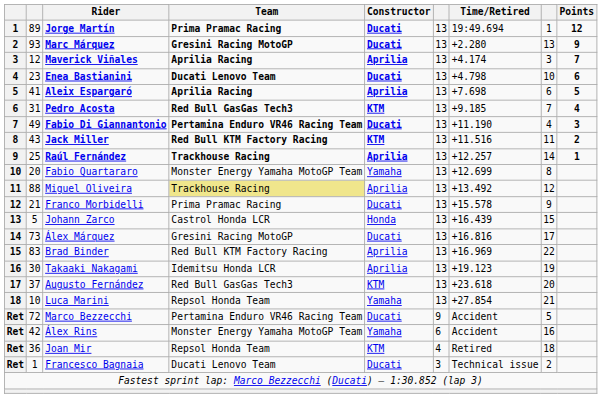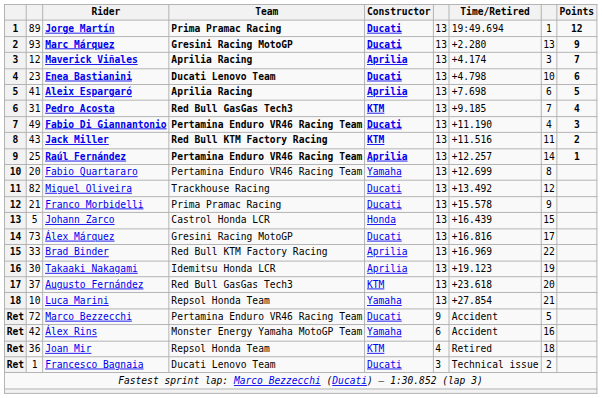 <table class="wikitable sortable" style="font-size: 85%;">
 <tr>
 <th scope="col"></th>
 <th scope="col"></th>
 <th scope="col">Rider</th>
 <th scope="col">Team</th>
 <th scope="col">Constructor</th>
 <th scope="col" class="unsortable"></th>
 <th scope="col" class="unsortable">Time/Retired</th>
 <th scope="col"></th>
 <th scope="col">Points</th>
 </tr>
 <tr>
 <th scope="row">1</th>
 <td align="center">89</td>
 <td data-sort-value="mart"> <strong><a href='#'>Jorge Martín</a></strong></td>
 <td><strong>Prima Pramac Racing</strong></td>
 <td><strong><a href='#'>Ducati</a></strong></td>
 <td>13</td>
 <td>19:49.694</td>
 <td align="center">1</td>
 <td align="center"><strong>12</strong></td>
 </tr>
 <tr>
 <th scope="row">2</th>
 <td align="center">93</td>
 <td data-sort-value="marqm"> <strong><a href='#'>Marc Márquez</a></strong></td>
 <td><strong>Gresini Racing MotoGP</strong></td>
 <td><strong><a href='#'>Ducati</a></strong></td>
 <td>13</td>
 <td>+2.280</td>
 <td align="center">13</td>
 <td align="center"><strong>9</strong></td>
 </tr>
 <tr>
 <th scope="row">3</th>
 <td align="center">12</td>
 <td data-sort-value="vin"> <strong><a href='#'>Maverick Viñales</a></strong></td>
 <td><strong>Aprilia Racing</strong></td>
 <td><strong><a href='#'>Aprilia</a></strong></td>
 <td>13</td>
 <td>+4.174</td>
 <td align="center">3</td>
 <td align="center"><strong>7</strong></td>
 </tr>
 <tr>
 <th scope="row">4</th>
 <td align="center">23</td>
 <td data-sort-value="bas"> <strong><a href='#'>Enea Bastianini</a></strong></td>
 <td><strong>Ducati Lenovo Team</strong></td>
 <td><strong><a href='#'>Ducati</a></strong></td>
 <td>13</td>
 <td>+4.798</td>
 <td align="center">10</td>
 <td align="center"><strong>6</strong></td>
 </tr>
 <tr>
 <th scope="row">5</th>
 <td align="center">41</td>
 <td data-sort-value="esp"> <strong><a href='#'>Aleix Espargaró</a></strong></td>
 <td><strong>Aprilia Racing</strong></td>
 <td><strong><a href='#'>Aprilia</a></strong></td>
 <td>13</td>
 <td>+7.698</td>
 <td align="center">6</td>
 <td align="center"><strong>5</strong></td>
 </tr>
 <tr>
 <th scope="row">6</th>
 <td align="center">31</td>
 <td data-sort-value="aco"> <strong><a href='#'>Pedro Acosta</a></strong></td>
 <td><strong>Red Bull GasGas Tech3</strong></td>
 <td><strong><a href='#'>KTM</a></strong></td>
 <td>13</td>
 <td>+9.185</td>
 <td align="center">7</td>
 <td align="center"><strong>4</strong></td>
 </tr>
 <tr>
 <th scope="row">7</th>
 <td align="center">49</td>
 <td data-sort-value="dig"> <strong><a href='#'>Fabio Di Giannantonio</a></strong></td>
 <td><strong>Pertamina Enduro VR46 Racing Team</strong></td>
 <td><strong><a href='#'>Ducati</a></strong></td>
 <td>13</td>
 <td>+11.190</td>
 <td align="center">4</td>
 <td align="center"><strong>3</strong></td>
 </tr>
 <tr>
 <th scope="row">8</th>
 <td align="center">43</td>
 <td data-sort-value="mil"> <strong><a href='#'>Jack Miller</a></strong></td>
 <td><strong>Red Bull KTM Factory Racing</strong></td>
 <td><strong><a href='#'>KTM</a></strong></td>
 <td>13</td>
 <td>+11.516</td>
 <td align="center">11</td>
 <td align="center"><strong>2</strong></td>
 </tr>
 <tr>
 <th scope="row">9</th>
 <td align="center">25</td>
 <td data-sort-value="ferr"> <strong><a href='#'>Raúl Fernández</a></strong></td>
-<td><strong>Trackhouse Racing</strong></td>
+<td><strong>Pertamina Enduro VR46 Racing Team</strong></td>
 <td><strong><a href='#'>Aprilia</a></strong></td>
 <td>13</td>
 <td>+12.257</td>
 <td align="center">14</td>
 <td align="center"><strong>1</strong></td>
 </tr>
 <tr>
 <th scope="row">10</th>
 <td align="center">20</td>
 <td data-sort-value="qua"> <a href='#'>Fabio Quartararo</a></td>
-<td>Monster Energy Yamaha MotoGP Team</td>
+<td>Pertamina Enduro VR46 Racing Team</td>
 <td><a href='#'>Yamaha</a></td>
 <td>13</td>
 <td>+12.699</td>
 <td align="center">8</td>
 <td align="center"></td>
 </tr>
 <tr>
 <th scope="row">11</th>
-<td align="center">88</td>
+<td align="center">82</td>
 <td data-sort-value="oli"> <a href='#'>Miguel Oliveira</a></td>
-<td style="background: khaki;">Trackhouse Racing</td>
-<td><a href='#'>Aprilia</a></td>
+<td>Trackhouse Racing</td>
+<td><a href='#'>Ducati</a></td>
 <td>13</td>
 <td>+13.492</td>
 <td align="center">12</td>
 <td align="center"></td>
 </tr>
 <tr>
 <th scope="row">12</th>
 <td align="center">21</td>
 <td data-sort-value="mor"> <a href='#'>Franco Morbidelli</a></td>
 <td>Prima Pramac Racing</td>
 <td><a href='#'>Ducati</a></td>
 <td>13</td>
 <td>+15.578</td>
 <td align="center">9</td>
 <td align="center"></td>
 </tr>
 <tr>
 <th scope="row">13</th>
 <td align="center">5</td>
 <td data-sort-value="zar"> <a href='#'>Johann Zarco</a></td>
 <td>Castrol Honda LCR</td>
 <td><a href='#'>Honda</a></td>
 <td>13</td>
 <td>+16.439</td>
 <td align="center">15</td>
 <td align="center"></td>
 </tr>
 <tr>
 <th scope="row">14</th>
 <td align="center">73</td>
 <td data-sort-value="marqa"> <a href='#'>Álex Márquez</a></td>
 <td>Gresini Racing MotoGP</td>
 <td><a href='#'>Ducati</a></td>
 <td>13</td>
 <td>+16.816</td>
 <td align="center">17</td>
 <td align="center"></td>
 </tr>
 <tr>
 <th scope="row">15</th>
-<td align="center">83</td>
+<td align="center">33</td>
 <td data-sort-value="bin"> <a href='#'>Brad Binder</a></td>
 <td>Red Bull KTM Factory Racing</td>
 <td><a href='#'>Aprilia</a></td>
 <td>13</td>
 <td>+16.969</td>
 <td align="center">22</td>
 <td align="center"></td>
 </tr>
 <tr>
 <th scope="row">16</th>
 <td align="center">30</td>
 <td data-sort-value="nak"> <a href='#'>Takaaki Nakagami</a></td>
 <td>Idemitsu Honda LCR</td>
 <td><a href='#'>Aprilia</a></td>
 <td>13</td>
 <td>+19.123</td>
 <td align="center">19</td>
 <td align="center"></td>
 </tr>
 <tr>
 <th scope="row">17</th>
 <td align="center">37</td>
 <td data-sort-value="fera"> <a href='#'>Augusto Fernández</a></td>
 <td>Red Bull GasGas Tech3</td>
 <td><a href='#'>KTM</a></td>
 <td>13</td>
 <td>+23.618</td>
 <td align="center">20</td>
 <td align="center"></td>
 </tr>
 <tr>
 <th scope="row">18</th>
 <td align="center">10</td>
 <td data-sort-value="mari"> <a href='#'>Luca Marini</a></td>
 <td>Repsol Honda Team</td>
 <td><a href='#'>Yamaha</a></td>
 <td>13</td>
 <td>+27.854</td>
 <td align="center">21</td>
 <td align="center"></td>
 </tr>
 <tr>
 <th scope="row">Ret</th>
 <td align="center">72</td>
 <td data-sort-value="bez"> <a href='#'>Marco Bezzecchi</a></td>
 <td>Pertamina Enduro VR46 Racing Team</td>
 <td><a href='#'>Ducati</a></td>
 <td>9</td>
 <td>Accident</td>
 <td align="center">5</td>
 <td align="center"></td>
 </tr>
 <tr>
 <th scope="row">Ret</th>
 <td align="center">42</td>
 <td data-sort-value="rin"> <a href='#'>Álex Rins</a></td>
 <td>Monster Energy Yamaha MotoGP Team</td>
 <td><a href='#'>Yamaha</a></td>
 <td>6</td>
 <td>Accident</td>
 <td align="center">16</td>
 <td align="center"></td>
 </tr>
 <tr>
 <th scope="row">Ret</th>
 <td align="center">36</td>
 <td data-sort-value="mir"> <a href='#'>Joan Mir</a></td>
 <td>Repsol Honda Team</td>
 <td><a href='#'>KTM</a></td>
 <td>4</td>
 <td>Retired</td>
 <td align="center">18</td>
 <td align="center"></td>
 </tr>
 <tr>
 <th scope="row">Ret</th>
 <td align="center">1</td>
 <td data-sort-value="bag"> <a href='#'>Francesco Bagnaia</a></td>
 <td>Ducati Lenovo Team</td>
 <td><a href='#'>Ducati</a></td>
 <td>3</td>
 <td>Technical issue</td>
 <td align="center">2</td>
 <td align="center"></td>
 </tr>
 <tr class="sortbottom">
 <td colspan="9" style="text-align:center"><em>Fastest sprint lap:  <a href='#'>Marco Bezzecchi</a> (<a href='#'>Ducati</a>) – 1:30.852 (lap 3)</em></td>
 </tr>
 <tr>
 <th colspan=9></th>
 </tr>
 </table>
